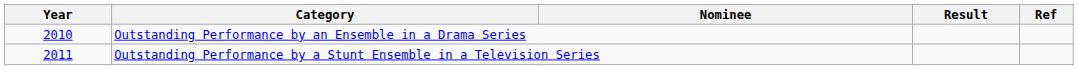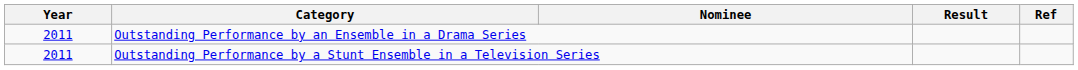 <table class="wikitable" width="90%">
 <tr>
 <th width="10%">Year</th>
 <th width="40%">Category</th>
 <th width="35%">Nominee</th>
 <th width="10%">Result</th>
 <th width="5%">Ref</th>
 </tr>
 <tr>
-<td align="center"><a href='#'>2010</a></td>
+<td align="center"><a href='#'>2011</a></td>
 <td colspan="2"><a href='#'>Outstanding Performance by an Ensemble in a Drama Series</a></td>
 <td></td>
 <td align="center"></td>
 </tr>
 <tr>
 <td align="center"><a href='#'>2011</a></td>
 <td colspan="2"><a href='#'>Outstanding Performance by a Stunt Ensemble in a Television Series</a></td>
 <td></td>
 <td align="center"></td>
 </tr>
 </table>
